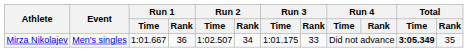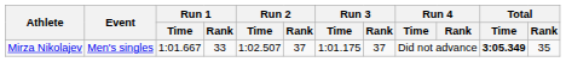 <table class=wikitable style=font-size:90%;text-align:center>
 <tr>
 <th rowspan="2">Athlete</th>
 <th rowspan="2">Event</th>
 <th colspan=2>Run 1</th>
 <th colspan=2>Run 2</th>
 <th colspan=2>Run 3</th>
 <th colspan=2>Run 4</th>
 <th colspan=2>Total</th>
 </tr>
 <tr>
 <th>Time</th>
 <th>Rank</th>
 <th>Time</th>
 <th>Rank</th>
 <th>Time</th>
 <th>Rank</th>
 <th>Time</th>
 <th>Rank</th>
 <th>Time</th>
 <th>Rank</th>
 </tr>
 <tr>
 <td align=left><a href='#'>Mirza Nikolajev</a></td>
 <td align=left><a href='#'>Men's singles</a></td>
 <td>1:01.667</td>
-<td>36</td>
+<td>33</td>
 <td>1:02.507</td>
-<td>34</td>
+<td>37</td>
 <td>1:01.175</td>
-<td>33</td>
+<td>37</td>
 <td colspan=2>Did not advance</td>
 <td><strong>3:05.349</strong></td>
 <td>35</td>
 </tr>
 </table>
